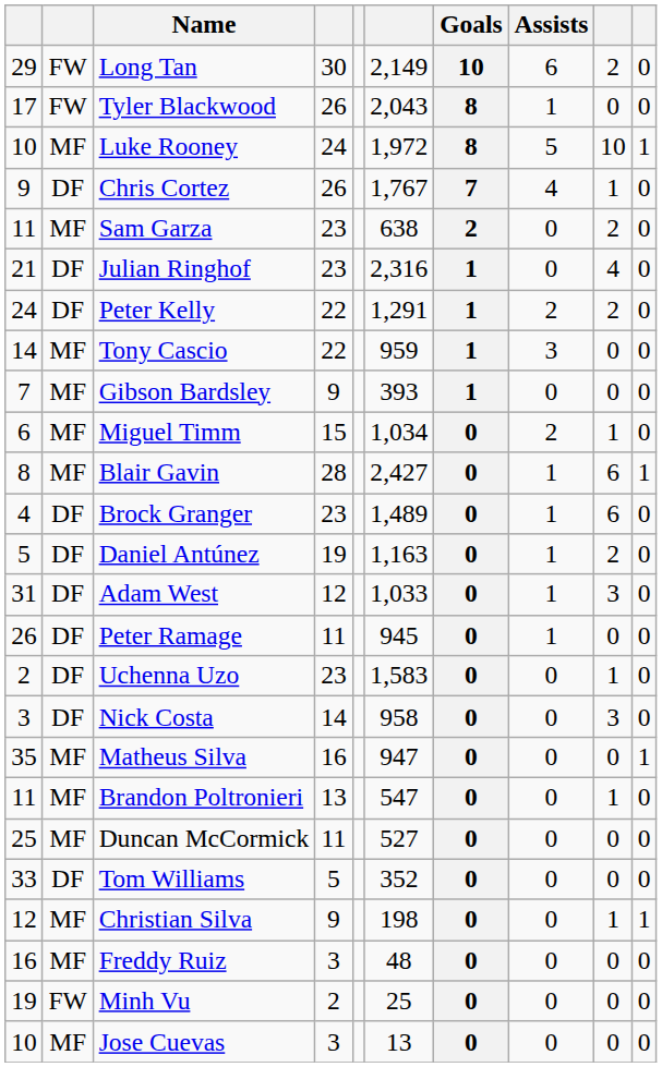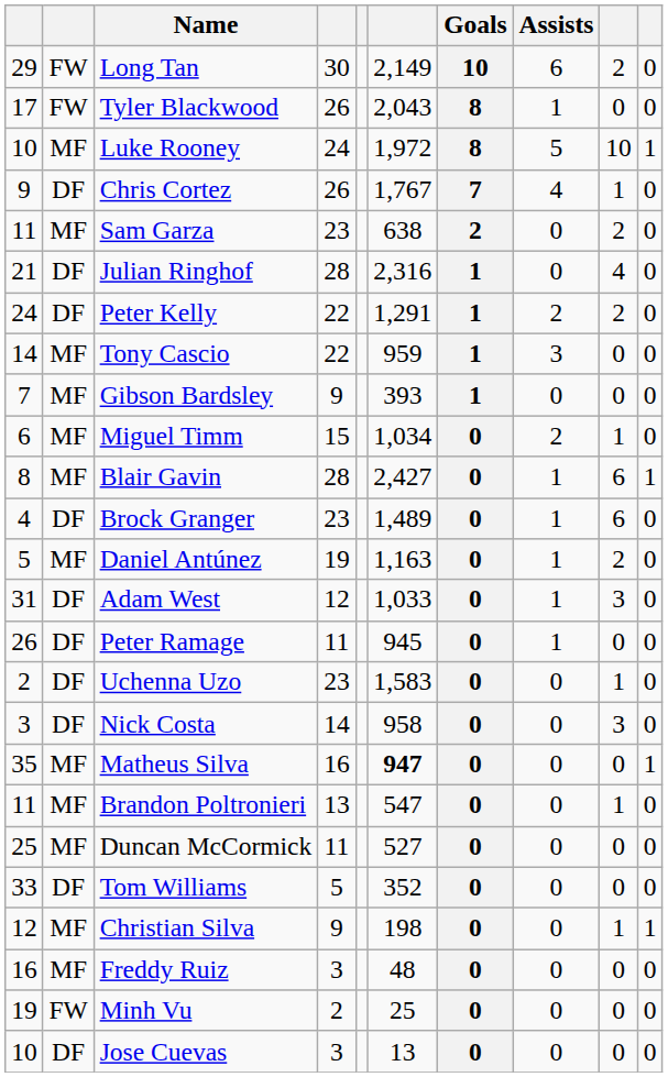 <table class="wikitable sortable" style="text-align:center; font-size:100%;">
 <tr>
 <th></th>
 <th></th>
 <th>Name</th>
 <th></th>
 <th></th>
 <th></th>
 <th>Goals</th>
 <th>Assists</th>
 <th></th>
 <th></th>
 </tr>
 <tr>
 <td>29</td>
 <td>FW</td>
 <td align=left> <a href='#'>Long Tan</a></td>
 <td>30</td>
 <td></td>
 <td>2,149</td>
 <th>10</th>
 <td>6</td>
 <td>2</td>
 <td>0</td>
 </tr>
 <tr>
 <td>17</td>
 <td>FW</td>
 <td align=left> <a href='#'>Tyler Blackwood</a></td>
 <td>26</td>
 <td></td>
 <td>2,043</td>
 <th>8</th>
 <td>1</td>
 <td>0</td>
 <td>0</td>
 </tr>
 <tr>
 <td>10</td>
 <td>MF</td>
 <td align=left> <a href='#'>Luke Rooney</a></td>
 <td>24</td>
 <td></td>
 <td>1,972</td>
 <th>8</th>
 <td>5</td>
 <td>10</td>
 <td>1</td>
 </tr>
 <tr>
 <td>9</td>
 <td>DF</td>
 <td align=left> <a href='#'>Chris Cortez</a></td>
 <td>26</td>
 <td></td>
 <td>1,767</td>
 <th>7</th>
 <td>4</td>
 <td>1</td>
 <td>0</td>
 </tr>
 <tr>
 <td>11</td>
 <td>MF</td>
 <td align=left> <a href='#'>Sam Garza</a></td>
 <td>23</td>
 <td></td>
 <td>638</td>
 <th>2</th>
 <td>0</td>
 <td>2</td>
 <td>0</td>
 </tr>
 <tr>
 <td>21</td>
 <td>DF</td>
 <td align=left> <a href='#'>Julian Ringhof</a></td>
-<td>23</td>
+<td>28</td>
 <td></td>
 <td>2,316</td>
 <th>1</th>
 <td>0</td>
 <td>4</td>
 <td>0</td>
 </tr>
 <tr>
 <td>24</td>
 <td>DF</td>
 <td align=left> <a href='#'>Peter Kelly</a></td>
 <td>22</td>
 <td></td>
 <td>1,291</td>
 <th>1</th>
 <td>2</td>
 <td>2</td>
 <td>0</td>
 </tr>
 <tr>
 <td>14</td>
 <td>MF</td>
 <td align=left> <a href='#'>Tony Cascio</a></td>
 <td>22</td>
 <td></td>
 <td>959</td>
 <th>1</th>
 <td>3</td>
 <td>0</td>
 <td>0</td>
 </tr>
 <tr>
 <td>7</td>
 <td>MF</td>
 <td align=left> <a href='#'>Gibson Bardsley</a></td>
 <td>9</td>
 <td></td>
 <td>393</td>
 <th>1</th>
 <td>0</td>
 <td>0</td>
 <td>0</td>
 </tr>
 <tr>
 <td>6</td>
 <td>MF</td>
 <td align=left> <a href='#'>Miguel Timm</a></td>
 <td>15</td>
 <td></td>
 <td>1,034</td>
 <th>0</th>
 <td>2</td>
 <td>1</td>
 <td>0</td>
 </tr>
 <tr>
 <td>8</td>
 <td>MF</td>
 <td align=left> <a href='#'>Blair Gavin</a></td>
 <td>28</td>
 <td></td>
 <td>2,427</td>
 <th>0</th>
 <td>1</td>
 <td>6</td>
 <td>1</td>
 </tr>
 <tr>
 <td>4</td>
 <td>DF</td>
 <td align=left> <a href='#'>Brock Granger</a></td>
 <td>23</td>
 <td></td>
 <td>1,489</td>
 <th>0</th>
 <td>1</td>
 <td>6</td>
 <td>0</td>
 </tr>
 <tr>
 <td>5</td>
-<td>DF</td>
+<td>MF</td>
 <td align=left> <a href='#'>Daniel Antúnez</a></td>
 <td>19</td>
 <td></td>
 <td>1,163</td>
 <th>0</th>
 <td>1</td>
 <td>2</td>
 <td>0</td>
 </tr>
 <tr>
 <td>31</td>
 <td>DF</td>
 <td align=left> <a href='#'>Adam West</a></td>
 <td>12</td>
 <td></td>
 <td>1,033</td>
 <th>0</th>
 <td>1</td>
 <td>3</td>
 <td>0</td>
 </tr>
 <tr>
 <td>26</td>
 <td>DF</td>
 <td align=left> <a href='#'>Peter Ramage</a></td>
 <td>11</td>
 <td></td>
 <td>945</td>
 <th>0</th>
 <td>1</td>
 <td>0</td>
 <td>0</td>
 </tr>
 <tr>
 <td>2</td>
 <td>DF</td>
 <td align=left> <a href='#'>Uchenna Uzo</a></td>
 <td>23</td>
 <td></td>
 <td>1,583</td>
 <th>0</th>
 <td>0</td>
 <td>1</td>
 <td>0</td>
 </tr>
 <tr>
 <td>3</td>
 <td>DF</td>
 <td align=left> <a href='#'>Nick Costa</a></td>
 <td>14</td>
 <td></td>
 <td>958</td>
 <th>0</th>
 <td>0</td>
 <td>3</td>
 <td>0</td>
 </tr>
 <tr>
 <td>35</td>
 <td>MF</td>
 <td align=left> <a href='#'>Matheus Silva</a></td>
 <td>16</td>
 <td></td>
-<td>947</td>
+<td><strong>947</strong></td>
 <th>0</th>
 <td>0</td>
 <td>0</td>
 <td>1</td>
 </tr>
 <tr>
 <td>11</td>
 <td>MF</td>
 <td align=left> <a href='#'>Brandon Poltronieri</a></td>
 <td>13</td>
 <td></td>
 <td>547</td>
 <th>0</th>
 <td>0</td>
 <td>1</td>
 <td>0</td>
 </tr>
 <tr>
 <td>25</td>
 <td>MF</td>
 <td align=left> Duncan McCormick</td>
 <td>11</td>
 <td></td>
 <td>527</td>
 <th>0</th>
 <td>0</td>
 <td>0</td>
 <td>0</td>
 </tr>
 <tr>
 <td>33</td>
 <td>DF</td>
 <td align=left> <a href='#'>Tom Williams</a></td>
 <td>5</td>
 <td></td>
 <td>352</td>
 <th>0</th>
 <td>0</td>
 <td>0</td>
 <td>0</td>
 </tr>
 <tr>
 <td>12</td>
 <td>MF</td>
 <td align=left> <a href='#'>Christian Silva</a></td>
 <td>9</td>
 <td></td>
 <td>198</td>
 <th>0</th>
 <td>0</td>
 <td>1</td>
 <td>1</td>
 </tr>
 <tr>
 <td>16</td>
 <td>MF</td>
 <td align=left> <a href='#'>Freddy Ruiz</a></td>
 <td>3</td>
 <td></td>
 <td>48</td>
 <th>0</th>
 <td>0</td>
 <td>0</td>
 <td>0</td>
 </tr>
 <tr>
 <td>19</td>
 <td>FW</td>
 <td align=left> <a href='#'>Minh Vu</a></td>
 <td>2</td>
 <td></td>
 <td>25</td>
 <th>0</th>
 <td>0</td>
 <td>0</td>
 <td>0</td>
 </tr>
 <tr>
 <td>10</td>
-<td>MF</td>
+<td>DF</td>
 <td align=left> <a href='#'>Jose Cuevas</a></td>
 <td>3</td>
 <td></td>
 <td>13</td>
 <th>0</th>
 <td>0</td>
 <td>0</td>
 <td>0</td>
 </tr>
 </table>
